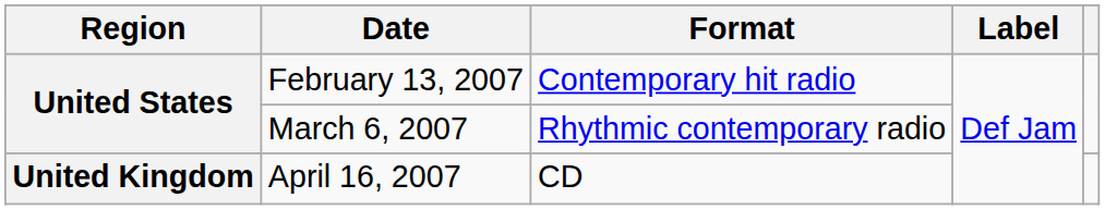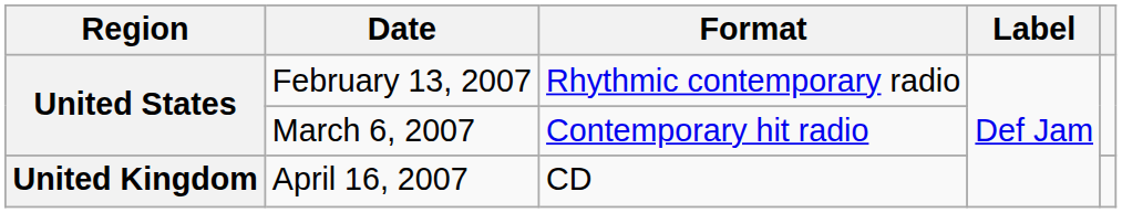 <table class="wikitable plainrowheaders">
 <tr>
 <th scope="col">Region</th>
 <th scope="col">Date</th>
 <th scope="col">Format</th>
 <th scope="col">Label</th>
 <th scope="col"></th>
 </tr>
 <tr>
 <th scope="row" rowspan="2">United States</th>
 <td>February 13, 2007</td>
-<td><a href='#'>Contemporary hit radio</a></td>
+<td><a href='#'>Rhythmic contemporary</a> radio</td>
 <td rowspan="3"><a href='#'>Def Jam</a></td>
 <td rowspan="2"></td>
 </tr>
 <tr>
 <td>March 6, 2007</td>
-<td><a href='#'>Rhythmic contemporary</a> radio</td>
+<td><a href='#'>Contemporary hit radio</a></td>
 </tr>
 <tr>
 <th scope="row">United Kingdom</th>
 <td>April 16, 2007</td>
 <td>CD</td>
 <td></td>
 </tr>
 </table>
